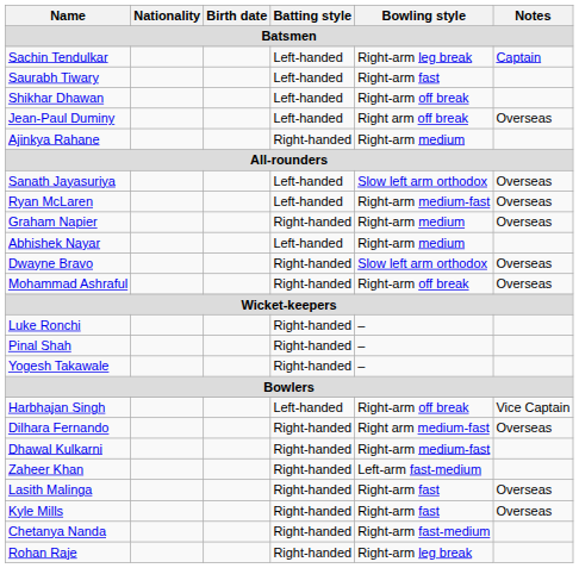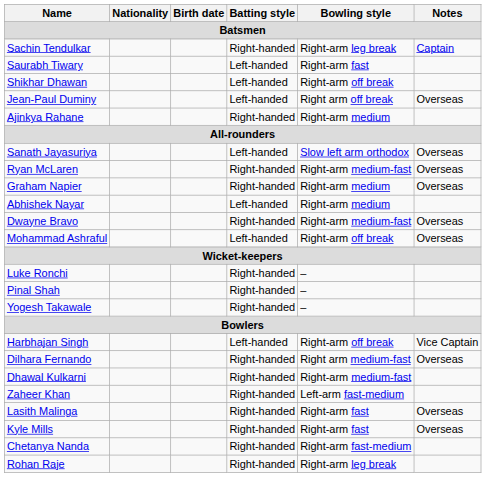 <table class="wikitable" style="font-size:95%;">
 <tr>
 <th>Name</th>
 <th>Nationality</th>
 <th>Birth date</th>
 <th>Batting style</th>
 <th>Bowling style</th>
 <th>Notes</th>
 </tr>
 <tr>
 <th colspan="7" style="background: #DCDCDC" align=center>Batsmen</th>
 </tr>
 <tr>
 <td><a href='#'>Sachin Tendulkar</a></td>
 <td></td>
 <td></td>
-<td>Left-handed</td>
+<td>Right-handed</td>
 <td>Right-arm <a href='#'>leg break</a></td>
 <td><a href='#'>Captain</a></td>
 </tr>
 <tr>
 <td><a href='#'>Saurabh Tiwary</a></td>
 <td></td>
 <td></td>
 <td>Left-handed</td>
 <td>Right-arm <a href='#'>fast</a></td>
 <td></td>
 </tr>
 <tr>
 <td><a href='#'>Shikhar Dhawan</a></td>
 <td></td>
 <td></td>
 <td>Left-handed</td>
 <td>Right-arm <a href='#'>off break</a></td>
 <td></td>
 </tr>
 <tr>
 <td><a href='#'>Jean-Paul Duminy</a></td>
 <td></td>
 <td></td>
 <td>Left-handed</td>
 <td>Right arm <a href='#'>off break</a></td>
 <td>Overseas</td>
 </tr>
 <tr>
 <td><a href='#'>Ajinkya Rahane</a></td>
 <td></td>
 <td></td>
 <td>Right-handed</td>
 <td>Right-arm <a href='#'>medium</a></td>
 <td></td>
 </tr>
 <tr>
 <th colspan="6" style="background: #DCDCDC" align=center>All-rounders</th>
 </tr>
 <tr>
 <td><a href='#'>Sanath Jayasuriya</a></td>
 <td></td>
 <td></td>
 <td>Left-handed</td>
 <td><a href='#'>Slow left arm orthodox</a></td>
 <td>Overseas</td>
 </tr>
 <tr>
 <td><a href='#'>Ryan McLaren</a></td>
 <td></td>
 <td></td>
-<td>Left-handed</td>
+<td>Right-handed</td>
 <td>Right-arm <a href='#'>medium-fast</a></td>
 <td>Overseas</td>
 </tr>
 <tr>
 <td><a href='#'>Graham Napier</a></td>
 <td></td>
 <td></td>
 <td>Right-handed</td>
 <td>Right-arm <a href='#'>medium</a></td>
 <td>Overseas</td>
 </tr>
 <tr>
 <td><a href='#'>Abhishek Nayar</a></td>
 <td></td>
 <td></td>
 <td>Left-handed</td>
 <td>Right-arm <a href='#'>medium</a></td>
 <td></td>
 </tr>
 <tr>
 <td><a href='#'>Dwayne Bravo</a></td>
 <td></td>
 <td></td>
 <td>Right-handed</td>
-<td><a href='#'>Slow left arm orthodox</a></td>
+<td>Right-arm <a href='#'>medium-fast</a></td>
 <td>Overseas</td>
 </tr>
 <tr>
 <td><a href='#'>Mohammad Ashraful</a></td>
 <td></td>
 <td></td>
-<td>Right-handed</td>
+<td>Left-handed</td>
 <td>Right-arm <a href='#'>off break</a></td>
 <td>Overseas</td>
 </tr>
 <tr>
 <th colspan="6" style="background: #DCDCDC" align=center>Wicket-keepers</th>
 </tr>
 <tr>
 <td><a href='#'>Luke Ronchi</a></td>
 <td></td>
 <td></td>
 <td>Right-handed</td>
 <td>–</td>
 <td></td>
 </tr>
 <tr>
 <td><a href='#'>Pinal Shah</a></td>
 <td></td>
 <td></td>
 <td>Right-handed</td>
 <td>–</td>
 <td></td>
 </tr>
 <tr>
 <td><a href='#'>Yogesh Takawale</a></td>
 <td></td>
 <td></td>
 <td>Right-handed</td>
 <td>–</td>
 <td></td>
 </tr>
 <tr>
 <th colspan="6" style="background: #DCDCDC" align=center>Bowlers</th>
 </tr>
 <tr>
 <td><a href='#'>Harbhajan Singh</a></td>
 <td></td>
 <td></td>
 <td>Left-handed</td>
 <td>Right-arm <a href='#'>off break</a></td>
 <td>Vice Captain</td>
 </tr>
 <tr>
 <td><a href='#'>Dilhara Fernando</a></td>
 <td></td>
 <td></td>
 <td>Right-handed</td>
 <td>Right arm <a href='#'>medium-fast</a></td>
 <td>Overseas</td>
 </tr>
 <tr>
 <td><a href='#'>Dhawal Kulkarni</a></td>
 <td></td>
 <td></td>
 <td>Right-handed</td>
 <td>Right-arm <a href='#'>medium-fast</a></td>
 <td></td>
 </tr>
 <tr>
 <td><a href='#'>Zaheer Khan</a></td>
 <td></td>
 <td></td>
 <td>Right-handed</td>
 <td>Left-arm <a href='#'>fast-medium</a></td>
 <td></td>
 </tr>
 <tr>
 <td><a href='#'>Lasith Malinga</a></td>
 <td></td>
 <td></td>
 <td>Right-handed</td>
 <td>Right-arm <a href='#'>fast</a></td>
 <td>Overseas</td>
 </tr>
 <tr>
 <td><a href='#'>Kyle Mills</a></td>
 <td></td>
 <td></td>
 <td>Right-handed</td>
 <td>Right-arm <a href='#'>fast</a></td>
 <td>Overseas</td>
 </tr>
 <tr>
 <td><a href='#'>Chetanya Nanda</a></td>
 <td></td>
 <td></td>
 <td>Right-handed</td>
 <td>Right-arm <a href='#'>fast-medium</a></td>
 <td></td>
 </tr>
 <tr>
 <td><a href='#'>Rohan Raje</a></td>
 <td></td>
 <td></td>
 <td>Right-handed</td>
 <td>Right-arm <a href='#'>leg break</a></td>
 <td></td>
 </tr>
 </table>
